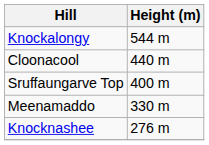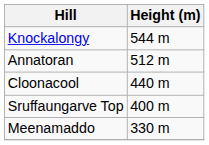 <table class="wikitable sortable">
 <tr>
 <th>Hill</th>
 <th>Height (m)</th>
 </tr>
 <tr>
 <td><a href='#'>Knockalongy</a></td>
 <td>544 m</td>
+</tr>
+<tr>
+<td>Annatoran</td>
+<td>512 m</td>
 </tr>
 <tr>
 <td>Cloonacool</td>
 <td>440 m</td>
 </tr>
 <tr>
 <td>Sruffaungarve Top</td>
 <td>400 m</td>
 </tr>
 <tr>
 <td>Meenamaddo</td>
 <td>330 m</td>
 </tr>
 <tr>
-<td><a href='#'>Knocknashee</a></td>
-<td>276 m</td>
-</tr>
-<tr>
 </tr>
 </table>
